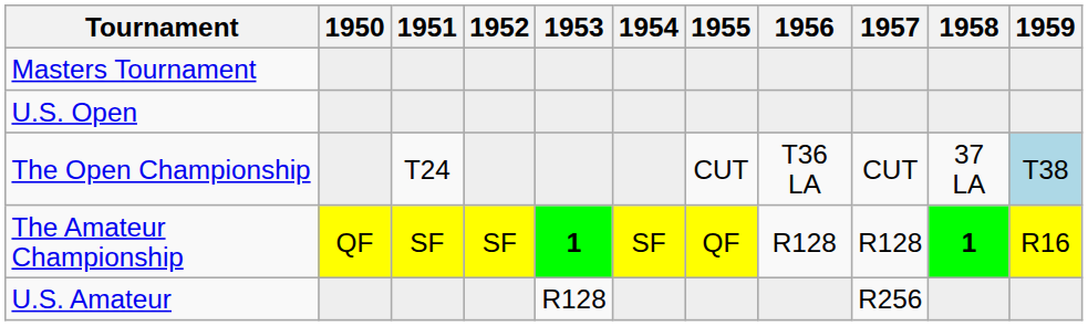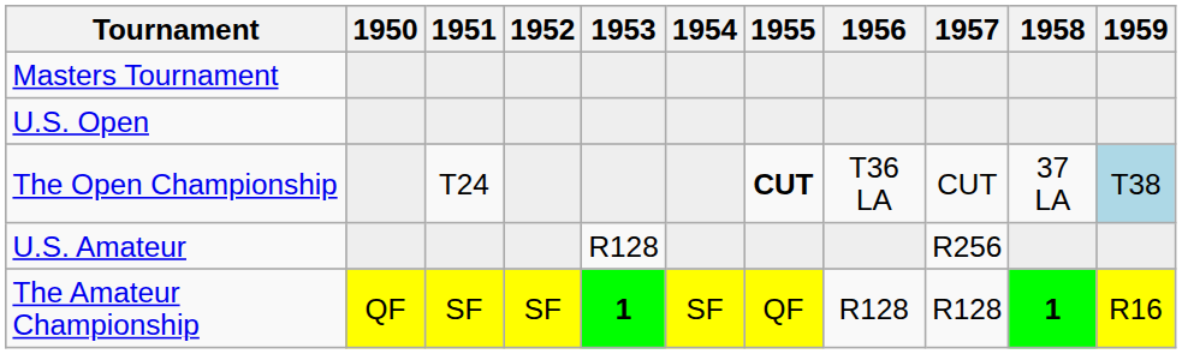 <table class="wikitable" style="font-size:95%;text-align:center;">
 <tr>
 <th>Tournament</th>
 <th>1950</th>
 <th>1951</th>
 <th>1952</th>
 <th>1953</th>
 <th>1954</th>
 <th>1955</th>
 <th>1956</th>
 <th>1957</th>
 <th>1958</th>
 <th>1959</th>
 </tr>
 <tr>
 <td align=left><a href='#'>Masters Tournament</a></td>
 <td style="background:#eeeeee;"></td>
 <td style="background:#eeeeee;"></td>
 <td style="background:#eeeeee;"></td>
 <td style="background:#eeeeee;"></td>
 <td style="background:#eeeeee;"></td>
 <td style="background:#eeeeee;"></td>
 <td style="background:#eeeeee;"></td>
 <td style="background:#eeeeee;"></td>
 <td style="background:#eeeeee;"></td>
 <td style="background:#eeeeee;"></td>
 </tr>
 <tr>
 <td align=left><a href='#'>U.S. Open</a></td>
 <td style="background:#eeeeee;"></td>
 <td style="background:#eeeeee;"></td>
 <td style="background:#eeeeee;"></td>
 <td style="background:#eeeeee;"></td>
 <td style="background:#eeeeee;"></td>
 <td style="background:#eeeeee;"></td>
 <td style="background:#eeeeee;"></td>
 <td style="background:#eeeeee;"></td>
 <td style="background:#eeeeee;"></td>
 <td style="background:#eeeeee;"></td>
 </tr>
 <tr>
 <td align=left><a href='#'>The Open Championship</a></td>
 <td style="background:#eeeeee;"></td>
 <td>T24</td>
 <td style="background:#eeeeee;"></td>
 <td style="background:#eeeeee;"></td>
 <td style="background:#eeeeee;"></td>
-<td>CUT</td>
+<td><strong>CUT</strong></td>
 <td>T36 <span>LA</span></td>
 <td>CUT</td>
 <td>37 <span>LA</span></td>
 <td style="background: lightblue;">T38</td>
+</tr>
+<tr>
+<td align=left><a href='#'>U.S. Amateur</a></td>
+<td style="background:#eeeeee;"></td>
+<td style="background:#eeeeee;"></td>
+<td style="background:#eeeeee;"></td>
+<td>R128</td>
+<td style="background:#eeeeee;"></td>
+<td style="background:#eeeeee;"></td>
+<td style="background:#eeeeee;"></td>
+<td>R256</td>
+<td style="background:#eeeeee;"></td>
+<td style="background:#eeeeee;"></td>
 </tr>
 <tr>
 <td align=left><a href='#'>The Amateur Championship</a></td>
 <td style="background:yellow;">QF</td>
 <td style="background:yellow;">SF</td>
 <td style="background:yellow;">SF</td>
 <td style="background:lime;"><strong>1</strong></td>
 <td style="background:yellow;">SF</td>
 <td style="background:yellow;">QF</td>
 <td>R128</td>
 <td>R128</td>
 <td style="background:lime;"><strong>1</strong></td>
 <td style="background:yellow;">R16</td>
 </tr>
-<tr>
-<td align=left><a href='#'>U.S. Amateur</a></td>
-<td style="background:#eeeeee;"></td>
-<td style="background:#eeeeee;"></td>
-<td style="background:#eeeeee;"></td>
-<td>R128</td>
-<td style="background:#eeeeee;"></td>
-<td style="background:#eeeeee;"></td>
-<td style="background:#eeeeee;"></td>
-<td>R256</td>
-<td style="background:#eeeeee;"></td>
-<td style="background:#eeeeee;"></td>
-</tr>
 </table>
